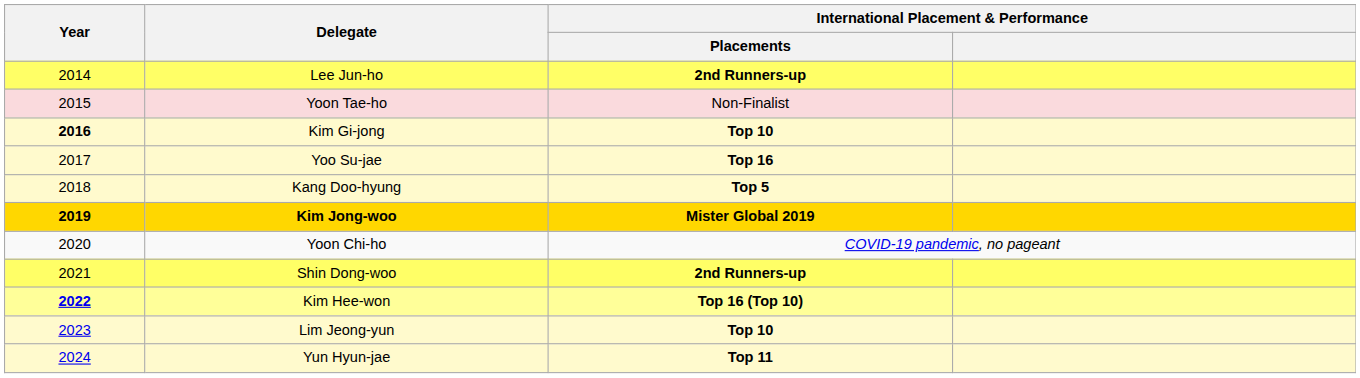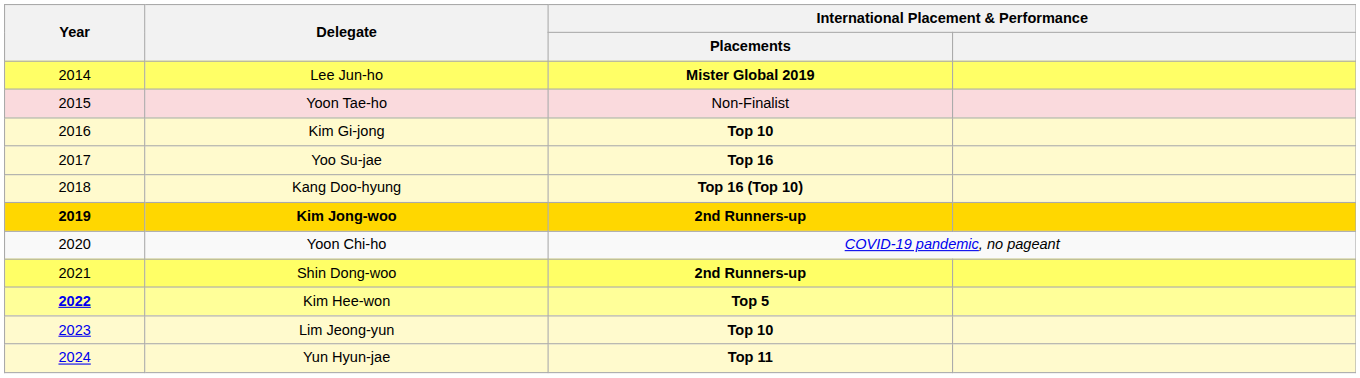 <table class="wikitable" style="text-align:center; line-height:20px; font-size:85%; width:100%;">
 <tr>
 <th rowspan="2"  width=100px>Year</th>
 <th rowspan="2"  width=300px>Delegate</th>
 <th colspan="2"  width=100px>International Placement & Performance</th>
 </tr>
 <tr>
 <th width=300px>Placements</th>
 <th width=300px></th>
 </tr>
 <tr style="background-color:#FFFF66;">
 <td>2014</td>
 <td>Lee Jun-ho</td>
-<td><strong>2nd Runners-up</strong></td>
+<td><strong>Mister Global 2019</strong></td>
 <td style="background:;"></td>
 </tr>
 <tr style="background-color:#FADADD; ">
 <td>2015</td>
 <td>Yoon Tae-ho</td>
 <td>Non-Finalist</td>
 <td style="background:;"></td>
 </tr>
 <tr style="background-color:#FFFACD; ">
-<td><strong>2016</strong></td>
+<td>2016</td>
 <td>Kim Gi-jong</td>
 <td><strong>Top 10</strong></td>
 <td></td>
 </tr>
 <tr style="background-color:#FFFACD; ">
 <td>2017</td>
 <td>Yoo Su-jae</td>
 <td><strong>Top 16</strong></td>
 <td style="background:;"></td>
 </tr>
 <tr style="background-color:#FFFACD; ">
 <td>2018</td>
 <td>Kang Doo-hyung</td>
-<td><strong>Top 5</strong></td>
+<td><strong>Top 16 (Top 10)</strong></td>
 <td style="background:;"></td>
 </tr>
 <tr align="center" style="background:gold; font-weight: bold">
 <td>2019</td>
 <td><strong>Kim Jong-woo</strong></td>
-<td><strong>Mister Global 2019</strong></td>
+<td><strong>2nd Runners-up</strong></td>
 <td></td>
 </tr>
 <tr>
 <td>2020</td>
 <td>Yoon Chi-ho</td>
 <td colspan=2><em><a href='#'>COVID-19 pandemic</a>, no pageant</em></td>
 </tr>
 <tr style="background-color:#FFFF66;">
 <td>2021</td>
 <td>Shin Dong-woo</td>
 <td><strong>2nd Runners-up</strong></td>
 <td style="background:;"></td>
 </tr>
 <tr style="background-color:#FFFF99;">
 <td><strong><a href='#'>2022</a></strong></td>
 <td>Kim Hee-won</td>
-<td><strong>Top 16 (Top 10)</strong></td>
+<td><strong>Top 5</strong></td>
 <td style="background:;"></td>
 </tr>
 <tr style="background-color:#FFFACD; ">
 <td><a href='#'>2023</a></td>
 <td>Lim Jeong-yun</td>
 <td><strong>Top 10</strong></td>
 <td style="background:;"></td>
 </tr>
 <tr style="background-color:#FFFACD; ">
 <td><a href='#'>2024</a></td>
 <td>Yun Hyun-jae</td>
 <td><strong>Top 11</strong></td>
 <td></td>
 </tr>
 </table>
